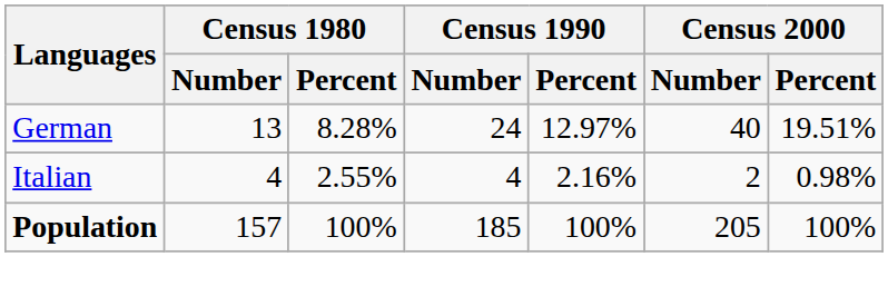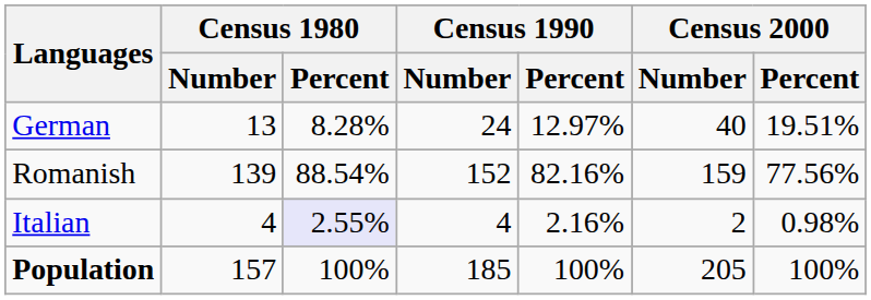 <table class="wikitable">
 <tr ---->
 <th rowspan="2">Languages</th>
 <th colspan="2">Census 1980</th>
 <th colspan="2">Census 1990</th>
 <th colspan="2">Census 2000</th>
 </tr>
 <tr ---->
 <th>Number</th>
 <th>Percent</th>
 <th>Number</th>
 <th>Percent</th>
 <th>Number</th>
 <th>Percent</th>
 </tr>
 <tr ---->
 <td><a href='#'>German</a></td>
 <td align=right>13</td>
 <td align=right>8.28%</td>
 <td align=right>24</td>
 <td align=right>12.97%</td>
 <td align=right>40</td>
 <td align=right>19.51%</td>
 </tr>
 <tr ---->
+<td>Romanish</td>
+<td align=right>139</td>
+<td align=right>88.54%</td>
+<td align=right>152</td>
+<td align=right>82.16%</td>
+<td align=right>159</td>
+<td align=right>77.56%</td>
+</tr>
+<tr ---->
 <td><a href='#'>Italian</a></td>
 <td align=right>4</td>
-<td align=right>2.55%</td>
+<td align=right style="background: lavender;">2.55%</td>
 <td align=right>4</td>
 <td align=right>2.16%</td>
 <td align=right>2</td>
 <td align=right>0.98%</td>
 </tr>
 <tr ---->
 <td><strong>Population</strong></td>
 <td align=right>157</td>
 <td align=right>100%</td>
 <td align=right>185</td>
 <td align=right>100%</td>
 <td align=right>205</td>
 <td align=right>100%</td>
 </tr>
 </table>
